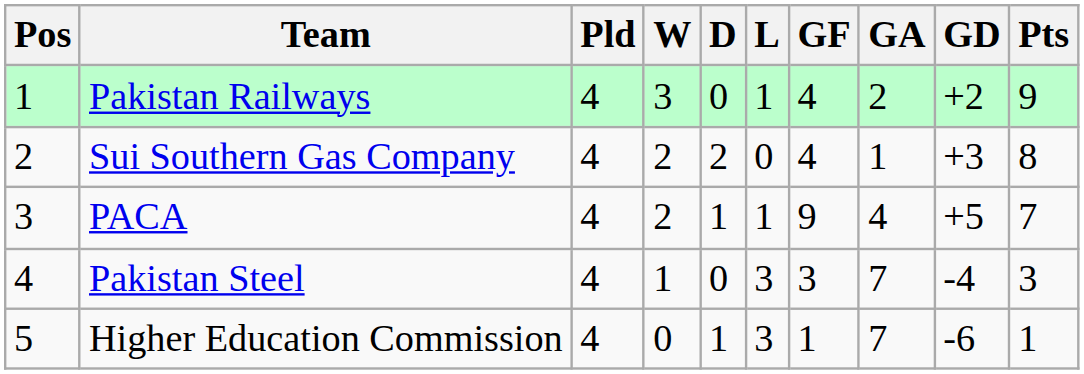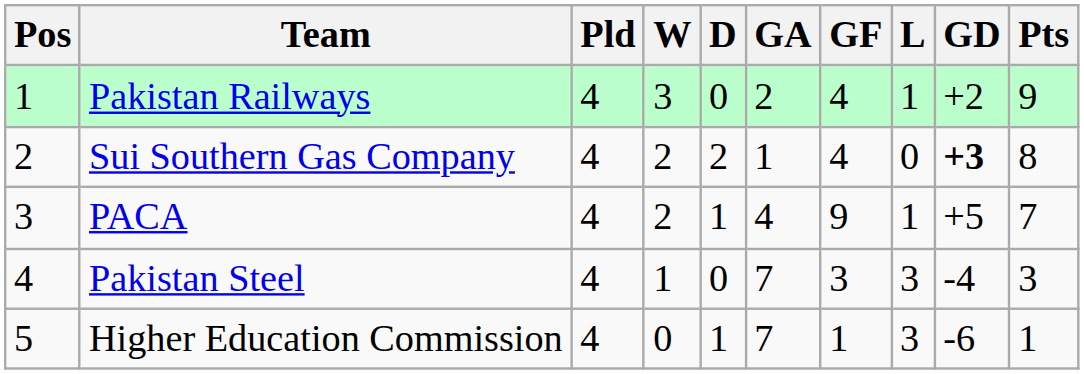 <table class="wikitable">
 <tr>
 <th>Pos</th>
 <th>Team</th>
 <th>Pld</th>
 <th>W</th>
 <th>D</th>
+<th>GA</th>
+<th>GF</th>
 <th>L</th>
-<th>GF</th>
-<th>GA</th>
 <th>GD</th>
 <th>Pts</th>
 </tr>
 <tr style="background:#bfc">
 <td>1</td>
 <td><a href='#'>Pakistan Railways</a></td>
 <td>4</td>
 <td>3</td>
 <td>0</td>
+<td>2</td>
+<td>4</td>
 <td>1</td>
-<td>4</td>
-<td>2</td>
 <td>+2</td>
 <td>9</td>
 </tr>
 <tr>
 <td>2</td>
 <td><a href='#'>Sui Southern Gas Company</a></td>
 <td>4</td>
 <td>2</td>
 <td>2</td>
+<td>1</td>
+<td>4</td>
 <td>0</td>
-<td>4</td>
-<td>1</td>
-<td>+3</td>
+<td><strong>+3</strong></td>
 <td>8</td>
 </tr>
 <tr>
 <td>3</td>
 <td><a href='#'>PACA</a></td>
 <td>4</td>
 <td>2</td>
 <td>1</td>
+<td>4</td>
+<td>9</td>
 <td>1</td>
-<td>9</td>
-<td>4</td>
 <td>+5</td>
 <td>7</td>
 </tr>
 <tr>
 <td>4</td>
 <td><a href='#'>Pakistan Steel</a></td>
 <td>4</td>
 <td>1</td>
 <td>0</td>
+<td>7</td>
 <td>3</td>
 <td>3</td>
-<td>7</td>
 <td>-4</td>
 <td>3</td>
 </tr>
 <tr>
 <td>5</td>
 <td>Higher Education Commission</td>
 <td>4</td>
 <td>0</td>
 <td>1</td>
+<td>7</td>
+<td>1</td>
 <td>3</td>
-<td>1</td>
-<td>7</td>
 <td>-6</td>
 <td>1</td>
 </tr>
 </table>
